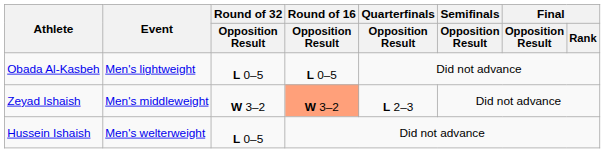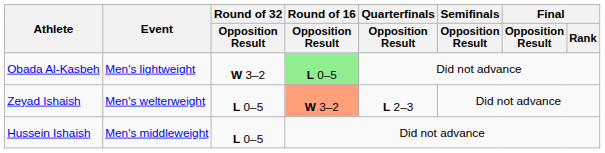 <table class="wikitable" style="font-size:90%">
 <tr>
 <th rowspan="2">Athlete</th>
 <th rowspan="2">Event</th>
 <th>Round of 32</th>
 <th>Round of 16</th>
 <th>Quarterfinals</th>
 <th>Semifinals</th>
 <th colspan=2>Final</th>
 </tr>
 <tr style="font-size:95%">
 <th>Opposition<br>Result</th>
 <th>Opposition<br>Result</th>
 <th>Opposition<br>Result</th>
 <th>Opposition<br>Result</th>
 <th>Opposition<br>Result</th>
 <th>Rank</th>
 </tr>
 <tr align=center>
 <td align=left><a href='#'>Obada Al-Kasbeh</a></td>
 <td align=left><a href='#'>Men's lightweight</a></td>
-<td><br><strong>L</strong> 0–5</td>
-<td><br><strong>L</strong> 0–5</td>
+<td><br><strong>W</strong> 3–2</td>
+<td style="background: lightgreen;"><br><strong>L</strong> 0–5</td>
 <td colspan=4>Did not advance</td>
 </tr>
 <tr align=center>
 <td align=left><a href='#'>Zeyad Ishaish</a></td>
-<td align=left><a href='#'>Men's middleweight</a></td>
-<td><br><strong>W</strong> 3–2</td>
+<td align=left><a href='#'>Men's welterweight</a></td>
+<td><br><strong>L</strong> 0–5</td>
 <td style="background: lightsalmon;"><br><strong>W</strong> 3–2</td>
 <td><br><strong>L</strong> 2–3</td>
 <td colspan=3>Did not advance</td>
 </tr>
 <tr align=center>
 <td align=left><a href='#'>Hussein Ishaish</a></td>
-<td align=left><a href='#'>Men's welterweight</a></td>
+<td align=left><a href='#'>Men's middleweight</a></td>
 <td><br><strong>L</strong> 0–5</td>
 <td colspan=5>Did not advance</td>
 </tr>
 </table>
